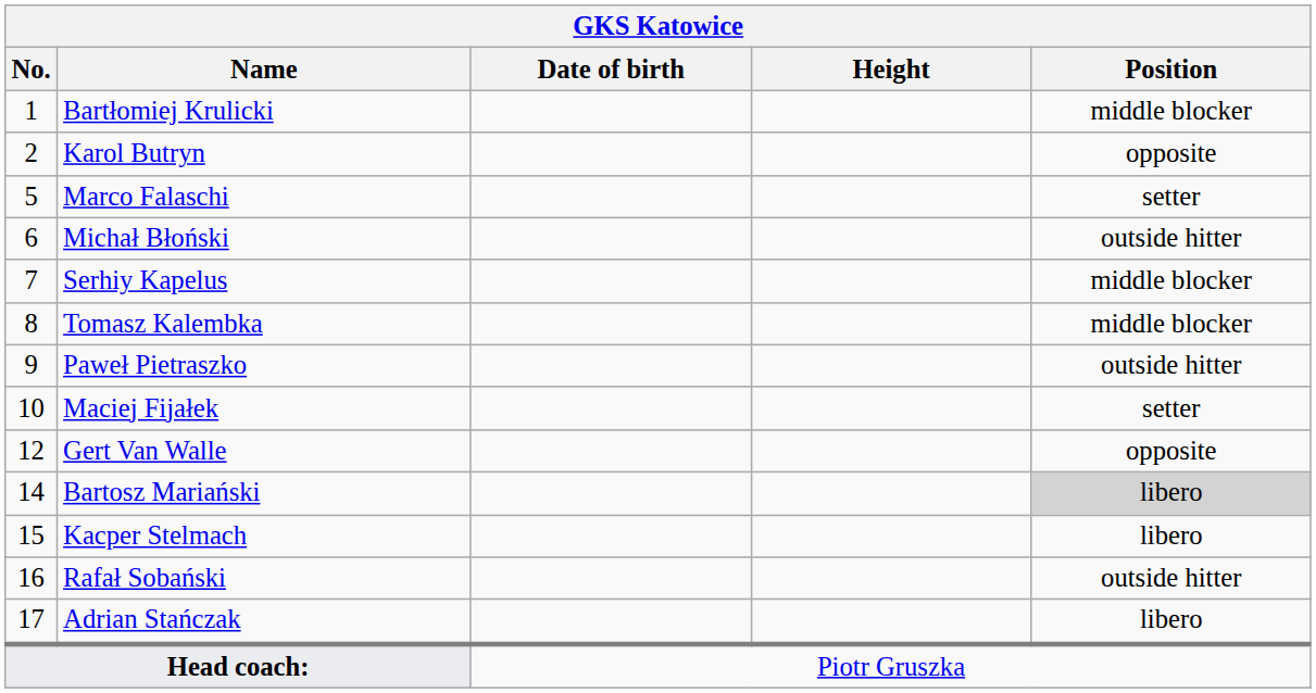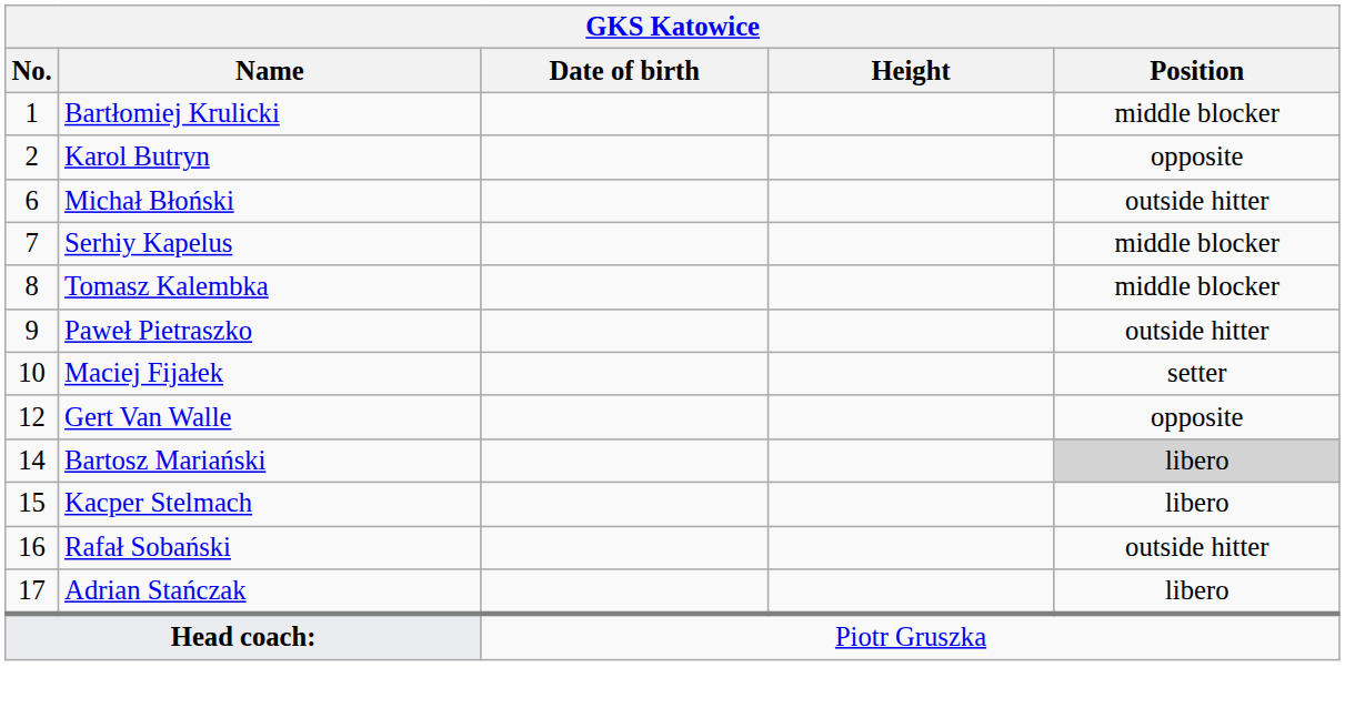 <table class="wikitable collapsible collapsed" style="font-size:100%; text-align:center">
 <tr>
 <th colspan=5 style="width:30em"><a href='#'>GKS Katowice</a></th>
 </tr>
 <tr>
 <th>No.</th>
 <th style="width:15em">Name</th>
 <th style="width:10em">Date of birth</th>
 <th style="width:10em">Height</th>
 <th style="width:10em">Position</th>
 </tr>
 <tr>
 <td>1</td>
 <td align=left> <a href='#'>Bartłomiej Krulicki</a></td>
 <td align=right></td>
 <td></td>
 <td>middle blocker</td>
 </tr>
 <tr>
 <td>2</td>
 <td align=left> <a href='#'>Karol Butryn</a></td>
 <td align=right></td>
 <td></td>
 <td>opposite</td>
-</tr>
-<tr>
-<td>5</td>
-<td align=left> <a href='#'>Marco Falaschi</a></td>
-<td align=right></td>
-<td></td>
-<td>setter</td>
 </tr>
 <tr>
 <td>6</td>
 <td align=left> <a href='#'>Michał Błoński</a></td>
 <td align=right></td>
 <td></td>
 <td>outside hitter</td>
 </tr>
 <tr>
 <td>7</td>
 <td align=left> <a href='#'>Serhiy Kapelus</a></td>
 <td align=right></td>
 <td></td>
 <td>middle blocker</td>
 </tr>
 <tr>
 <td>8</td>
 <td align=left> <a href='#'>Tomasz Kalembka</a></td>
 <td align=right></td>
 <td></td>
 <td>middle blocker</td>
 </tr>
 <tr>
 <td>9</td>
 <td align=left> <a href='#'>Paweł Pietraszko</a></td>
 <td align=right></td>
 <td></td>
 <td>outside hitter</td>
 </tr>
 <tr>
 <td>10</td>
 <td align=left> <a href='#'>Maciej Fijałek</a></td>
 <td align=right></td>
 <td></td>
 <td>setter</td>
 </tr>
 <tr>
 <td>12</td>
 <td align=left> <a href='#'>Gert Van Walle</a></td>
 <td align=right></td>
 <td></td>
 <td>opposite</td>
 </tr>
 <tr>
 <td>14</td>
 <td align=left> <a href='#'>Bartosz Mariański</a></td>
 <td align=right></td>
 <td></td>
 <td style="background: lightgrey;">libero</td>
 </tr>
 <tr>
 <td>15</td>
 <td align=left> <a href='#'>Kacper Stelmach</a></td>
 <td align=right></td>
 <td></td>
 <td>libero</td>
 </tr>
 <tr>
 <td>16</td>
 <td align=left> <a href='#'>Rafał Sobański</a></td>
 <td align=right></td>
 <td></td>
 <td>outside hitter</td>
 </tr>
 <tr>
 <td>17</td>
 <td align=left> <a href='#'>Adrian Stańczak</a></td>
 <td align=right></td>
 <td></td>
 <td>libero</td>
 </tr>
 <tr style="border-top: 3px solid grey">
 <td colspan=2 style="background:#EAECF0"><strong>Head coach:</strong></td>
 <td colspan=3> <a href='#'>Piotr Gruszka</a></td>
 </tr>
 </table>
